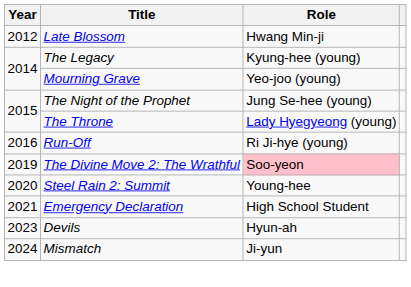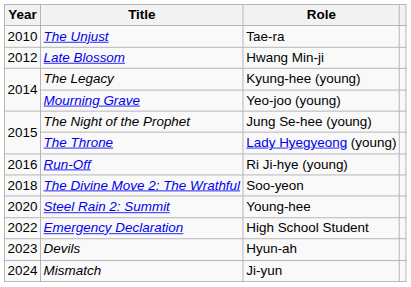 <table class="wikitable">
 <tr>
 <th>Year</th>
 <th>Title</th>
 <th>Role</th>
 <th></th>
+</tr>
+<tr>
+<td>2010</td>
+<td><em><a href='#'>The Unjust</a></em></td>
+<td>Tae-ra</td>
+<td></td>
 </tr>
 <tr>
 <td>2012</td>
 <td><em><a href='#'>Late Blossom</a></em></td>
 <td>Hwang Min-ji</td>
 <td></td>
 </tr>
 <tr>
 <td rowspan=2>2014</td>
 <td><em>The Legacy</em></td>
 <td>Kyung-hee (young)</td>
 <td></td>
 </tr>
 <tr>
 <td><em><a href='#'>Mourning Grave</a></em></td>
 <td>Yeo-joo (young)</td>
 <td></td>
 </tr>
 <tr>
 <td rowspan=2>2015</td>
 <td><em>The Night of the Prophet</em></td>
 <td>Jung Se-hee (young)</td>
 <td></td>
 </tr>
 <tr>
 <td><em><a href='#'>The Throne</a></em></td>
 <td><a href='#'>Lady Hyegyeong</a> (young)</td>
 <td></td>
 </tr>
 <tr>
 <td>2016</td>
 <td><em><a href='#'>Run-Off</a></em></td>
 <td>Ri Ji-hye (young)</td>
 <td></td>
 </tr>
 <tr>
-<td>2019</td>
+<td>2018</td>
 <td><em><a href='#'>The Divine Move 2: The Wrathful</a></em></td>
-<td style="background: pink;">Soo-yeon</td>
+<td>Soo-yeon</td>
 <td></td>
 </tr>
 <tr>
 <td>2020</td>
 <td><em><a href='#'>Steel Rain 2: Summit</a></em></td>
 <td>Young-hee</td>
 <td></td>
 </tr>
 <tr>
-<td>2021</td>
+<td>2022</td>
 <td><em><a href='#'>Emergency Declaration</a></em></td>
 <td>High School Student</td>
 <td></td>
 </tr>
 <tr>
 <td>2023</td>
 <td><em>Devils</em></td>
 <td>Hyun-ah</td>
 <td></td>
 </tr>
 <tr>
 <td>2024</td>
 <td><em>Mismatch</em></td>
 <td>Ji-yun</td>
 <td></td>
 </tr>
 </table>
